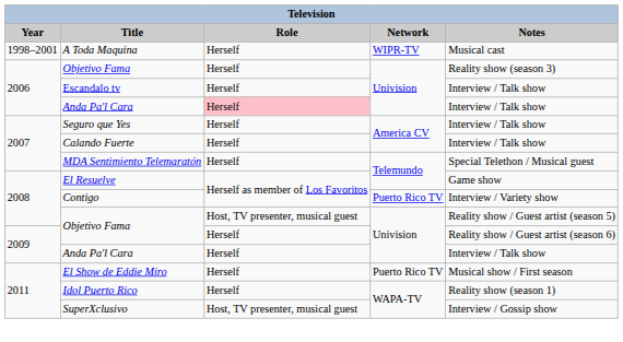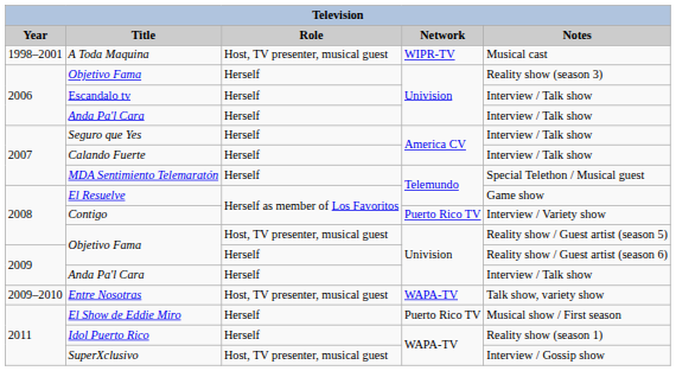 <table class="wikitable" style="font-size:90%">
 <tr>
 <th colspan=5 style="background:#B0C4DE;">Television</th>
 </tr>
 <tr>
 <th style="background:#ccc;">Year</th>
 <th style="background:#ccc;">Title</th>
 <th style="background:#ccc;">Role</th>
 <th style="background:#ccc;">Network</th>
 <th style="background:#ccc;">Notes</th>
 </tr>
 <tr>
 <td>1998–2001</td>
 <td><em>A Toda Maquina</em></td>
-<td>Herself</td>
+<td>Host, TV presenter, musical guest</td>
 <td><a href='#'>WIPR-TV</a></td>
 <td>Musical cast</td>
 </tr>
 <tr>
 <td rowspan=3>2006</td>
 <td><em><a href='#'>Objetivo Fama</a></em></td>
 <td>Herself</td>
 <td rowspan=3><a href='#'>Univision</a></td>
 <td>Reality show (season 3)</td>
 </tr>
 <tr>
 <td><a href='#'>Escandalo tv</a></td>
 <td>Herself</td>
 <td>Interview / Talk show</td>
 </tr>
 <tr>
 <td><em><a href='#'>Anda Pa'l Cara</a></em></td>
-<td style="background: pink;">Herself</td>
+<td>Herself</td>
 <td>Interview / Talk show</td>
 </tr>
 <tr>
 <td rowspan=3>2007</td>
 <td><em>Seguro que Yes</em></td>
 <td>Herself</td>
 <td rowspan=2><a href='#'>America CV</a></td>
 <td>Interview / Talk show</td>
 </tr>
 <tr>
 <td><em>Calando Fuerte</em></td>
 <td>Herself</td>
 <td>Interview / Talk show</td>
 </tr>
 <tr>
 <td><em><a href='#'>MDA Sentimiento Telemaratón</a></em></td>
 <td>Herself</td>
 <td rowspan=2><a href='#'>Telemundo</a></td>
 <td>Special Telethon / Musical guest</td>
 </tr>
 <tr>
 <td rowspan=3>2008</td>
 <td><em><a href='#'>El Resuelve</a></em></td>
 <td rowspan=2>Herself as member of <a href='#'>Los Favoritos</a></td>
 <td>Game show</td>
 </tr>
 <tr>
 <td><em>Contigo</em></td>
 <td><a href='#'>Puerto Rico TV</a></td>
 <td>Interview / Variety show</td>
 </tr>
 <tr>
 <td rowspan=2><em>Objetivo Fama</em></td>
 <td>Host, TV presenter, musical guest</td>
 <td rowspan=3>Univision</td>
 <td>Reality show / Guest artist (season 5)</td>
 </tr>
 <tr>
 <td rowspan=2>2009</td>
 <td>Herself</td>
 <td>Reality show / Guest artist (season 6)</td>
 </tr>
 <tr>
 <td><em>Anda Pa'l Cara</em></td>
 <td>Herself</td>
 <td>Interview / Talk show</td>
 </tr>
 <tr>
+<td>2009–2010</td>
+<td><em><a href='#'>Entre Nosotras</a></em></td>
+<td>Host, TV presenter, musical guest</td>
+<td><a href='#'>WAPA-TV</a></td>
+<td>Talk show, variety show</td>
+</tr>
+<tr>
 <td rowspan=3>2011</td>
 <td><em><a href='#'>El Show de Eddie Miro</a></em></td>
 <td>Herself</td>
 <td>Puerto Rico TV</td>
 <td>Musical show / First season</td>
 </tr>
 <tr>
 <td><em><a href='#'>Idol Puerto Rico</a></em></td>
 <td>Herself</td>
 <td rowspan=2>WAPA-TV</td>
 <td>Reality show (season 1)</td>
 </tr>
 <tr>
 <td><em>SuperXclusivo</em></td>
 <td>Host, TV presenter, musical guest</td>
 <td>Interview / Gossip show</td>
 </tr>
 </table>
